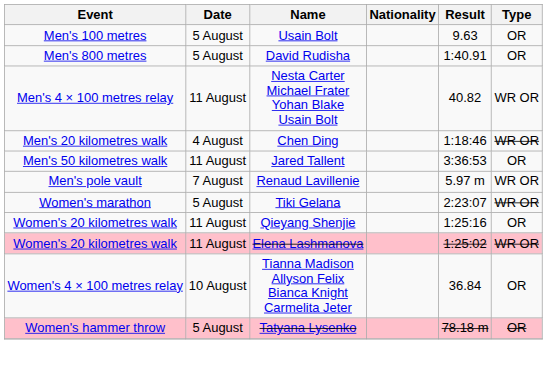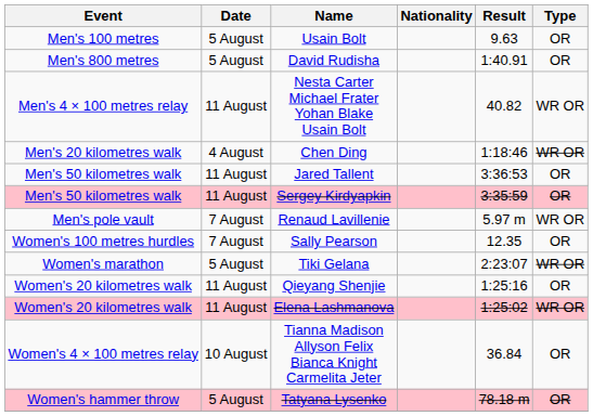 <table class="wikitable sortable" style=text-align:center>
 <tr>
 <th>Event</th>
 <th>Date</th>
 <th>Name</th>
 <th>Nationality</th>
 <th>Result</th>
 <th>Type</th>
 </tr>
 <tr>
 <td><a href='#'>Men's 100 metres</a></td>
 <td>5 August</td>
 <td><a href='#'>Usain Bolt</a></td>
 <td align=left></td>
 <td>9.63</td>
 <td>OR</td>
 </tr>
 <tr>
 <td><a href='#'>Men's 800 metres</a></td>
 <td>5 August</td>
 <td><a href='#'>David Rudisha</a></td>
 <td align=left></td>
 <td>1:40.91</td>
 <td>OR</td>
 </tr>
 <tr>
 <td><a href='#'>Men's 4 × 100 metres relay</a></td>
 <td>11 August</td>
 <td><a href='#'>Nesta Carter</a><br><a href='#'>Michael Frater</a><br><a href='#'>Yohan Blake</a><br><a href='#'>Usain Bolt</a></td>
 <td align=left></td>
 <td>40.82</td>
 <td>WR OR</td>
 </tr>
 <tr>
 <td><a href='#'>Men's 20 kilometres walk</a></td>
 <td>4 August</td>
 <td><a href='#'>Chen Ding</a></td>
 <td align=left></td>
 <td>1:18:46</td>
 <td><s>WR OR</s></td>
 </tr>
 <tr>
 <td><a href='#'>Men's 50 kilometres walk</a></td>
 <td>11 August</td>
 <td><a href='#'>Jared Tallent</a></td>
 <td align=left></td>
 <td>3:36:53</td>
 <td>OR</td>
 </tr>
+<tr align=center bgcolor=pink>
+<td><a href='#'>Men's 50 kilometres walk</a></td>
+<td>11 August</td>
+<td><s><a href='#'>Sergey Kirdyapkin</a></s></td>
+<td align=left></td>
+<td><s>3:35:59</s></td>
+<td><s>OR</s></td>
+</tr>
 <tr>
 <td><a href='#'>Men's pole vault</a></td>
 <td>7 August</td>
 <td><a href='#'>Renaud Lavillenie</a></td>
 <td align=left></td>
 <td>5.97 m</td>
 <td>WR OR</td>
+</tr>
+<tr>
+<td><a href='#'>Women's 100 metres hurdles</a></td>
+<td>7 August</td>
+<td><a href='#'>Sally Pearson</a></td>
+<td align=left></td>
+<td>12.35</td>
+<td>OR</td>
 </tr>
 <tr>
 <td><a href='#'>Women's marathon</a></td>
 <td>5 August</td>
 <td><a href='#'>Tiki Gelana</a></td>
 <td align=left></td>
 <td>2:23:07</td>
 <td><s>WR OR</s></td>
 </tr>
 <tr>
 <td><a href='#'>Women's 20 kilometres walk</a></td>
 <td>11 August</td>
 <td><a href='#'>Qieyang Shenjie</a></td>
 <td align=left></td>
 <td>1:25:16</td>
 <td>OR</td>
 </tr>
 <tr align=center bgcolor=pink>
 <td><a href='#'>Women's 20 kilometres walk</a></td>
 <td>11 August</td>
 <td><s><a href='#'>Elena Lashmanova</a></s></td>
 <td align=left></td>
 <td><s>1:25:02</s></td>
 <td><s>WR OR</s></td>
 </tr>
 <tr>
 <td><a href='#'>Women's 4 × 100 metres relay</a></td>
 <td>10 August</td>
 <td><a href='#'>Tianna Madison</a><br><a href='#'>Allyson Felix</a><br><a href='#'>Bianca Knight</a><br><a href='#'>Carmelita Jeter</a></td>
 <td align=left></td>
 <td>36.84</td>
 <td>OR</td>
 </tr>
 <tr align=center bgcolor=pink>
 <td><a href='#'>Women's hammer throw</a></td>
 <td>5 August</td>
 <td><s><a href='#'>Tatyana Lysenko</a></s></td>
 <td align=left></td>
 <td><s>78.18 m</s></td>
 <td><s>OR</s></td>
 </tr>
 <tr>
 </tr>
 </table>
